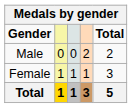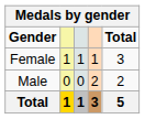 <table class="wikitable" style="font-size:85%; float:right">
 <tr style="background:#efefef;">
 <th colspan=5><strong>Medals by gender</strong></th>
 </tr>
 <tr align=center>
 <td><strong>Gender</strong></td>
 <td style="background:#f7f6a8;"></td>
 <td style="background:#dce5e5;"></td>
 <td style="background:#ffdab9;"></td>
 <td><strong>Total</strong></td>
 </tr>
 <tr align=center>
+<td>Female</td>
+<td style="background:#F7F6A8;">1</td>
+<td style="background:#DCE5E5;">1</td>
+<td style="background:#FFDAB9;">1</td>
+<td>3</td>
+</tr>
+<tr align=center>
 <td>Male</td>
 <td style="background:#F7F6A8;">0</td>
 <td style="background:#DCE5E5;">0</td>
 <td style="background:#FFDAB9;">2</td>
 <td>2</td>
-</tr>
-<tr align=center>
-<td>Female</td>
-<td style="background:#F7F6A8;">1</td>
-<td style="background:#DCE5E5;">1</td>
-<td style="background:#FFDAB9;">1</td>
-<td>3</td>
 </tr>
 <tr align=center>
 <th><strong>Total</strong></th>
 <th style="background:gold;"><strong>1</strong></th>
 <th style="background:silver;"><strong>1</strong></th>
 <th style="background:#c96;"><strong>3</strong></th>
 <th><strong>5</strong></th>
 </tr>
 </table>
